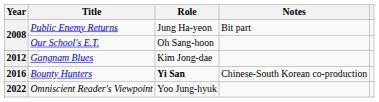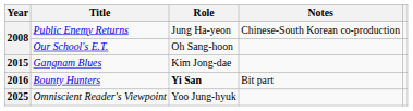 <table class="wikitable plainrowheaders sortable">
 <tr>
 <th scope="col">Year</th>
 <th scope="col">Title</th>
 <th scope="col">Role</th>
 <th class="unsortable" scope="col">Notes</th>
 <th class="unsortable" scope="col"></th>
 </tr>
 <tr>
 <th scope="row" rowspan="2">2008</th>
 <td><em><a href='#'>Public Enemy Returns</a></em></td>
 <td>Jung Ha-yeon</td>
-<td>Bit part</td>
+<td>Chinese-South Korean co-production</td>
 <td style="text-align:center"></td>
 </tr>
 <tr>
 <td><em><a href='#'>Our School's E.T.</a></em></td>
 <td>Oh Sang-hoon</td>
 <td></td>
 <td style="text-align:center"></td>
 </tr>
 <tr>
-<th scope="row">2012</th>
+<th scope="row">2015</th>
 <td><em><a href='#'>Gangnam Blues</a></em></td>
 <td>Kim Jong-dae</td>
 <td></td>
 <td style="text-align:center"></td>
 </tr>
 <tr>
 <th scope="row">2016</th>
 <td><em><a href='#'>Bounty Hunters</a></em></td>
 <td><strong>Yi San</strong></td>
-<td>Chinese-South Korean co-production</td>
+<td>Bit part</td>
 <td style="text-align:center"></td>
 </tr>
 <tr>
-<th scope="row">2022</th>
+<th scope="row">2025</th>
 <td><em>Omniscient Reader's Viewpoint</em></td>
 <td>Yoo Jung-hyuk</td>
 <td></td>
 <td style="text-align:center"></td>
 </tr>
 </table>
